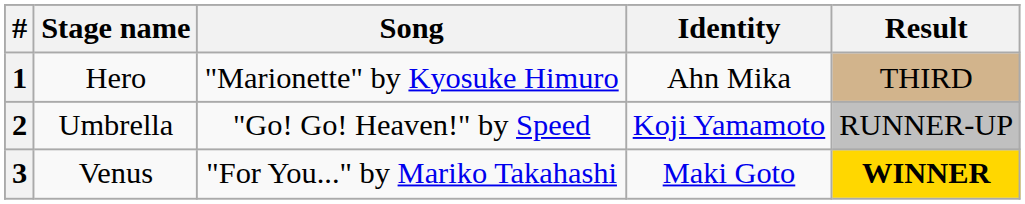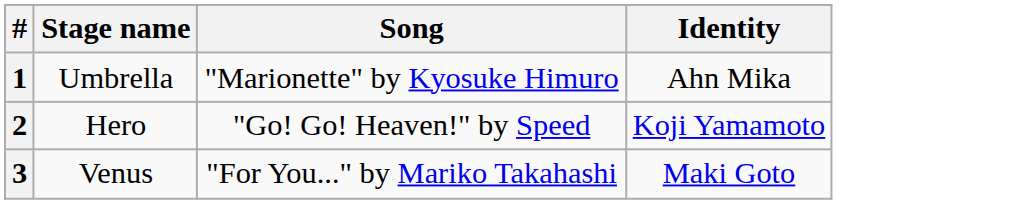 <table class="wikitable plainrowheaders" style="text-align: center;">
 <tr>
 <th>#</th>
 <th>Stage name</th>
 <th>Song</th>
 <th>Identity</th>
-<th>Result</th>
 </tr>
 <tr>
 <th>1</th>
-<td>Hero</td>
+<td>Umbrella</td>
 <td>"Marionette" by <a href='#'>Kyosuke Himuro</a></td>
 <td>Ahn Mika</td>
-<td bgcolor=tan>THIRD</td>
 </tr>
 <tr>
 <th>2</th>
-<td>Umbrella</td>
+<td>Hero</td>
 <td>"Go! Go! Heaven!" by <a href='#'>Speed</a></td>
 <td><a href='#'>Koji Yamamoto</a></td>
-<td bgcolor=silver>RUNNER-UP</td>
 </tr>
 <tr>
 <th>3</th>
 <td>Venus</td>
 <td>"For You..." by <a href='#'>Mariko Takahashi</a></td>
 <td><a href='#'>Maki Goto</a></td>
-<td bgcolor=gold><strong>WINNER</strong></td>
 </tr>
 </table>
